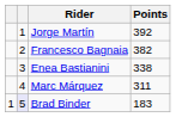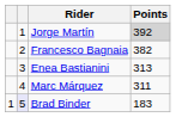 <table class="wikitable" style="font-size: 95%;">
 <tr>
 <th></th>
 <th></th>
 <th>Rider</th>
 <th>Points</th>
 </tr>
 <tr>
 <td></td>
 <td align=center>1</td>
 <td> <a href='#'>Jorge Martín</a></td>
-<td align=left>392</td>
+<td align=left style="background: lightgrey;">392</td>
 </tr>
 <tr>
 <td></td>
 <td align=center>2</td>
 <td> <a href='#'>Francesco Bagnaia</a></td>
 <td align=left>382</td>
 </tr>
 <tr>
 <td></td>
 <td align=center>3</td>
 <td> <a href='#'>Enea Bastianini</a></td>
-<td align=left>338</td>
+<td align=left>313</td>
 </tr>
 <tr>
 <td></td>
 <td align=center>4</td>
 <td> <a href='#'>Marc Márquez</a></td>
 <td align=left>311</td>
 </tr>
 <tr>
 <td> 1</td>
 <td align=center style="background: lavender;">5</td>
 <td> <a href='#'>Brad Binder</a></td>
 <td align=left>183</td>
 </tr>
 </table>
